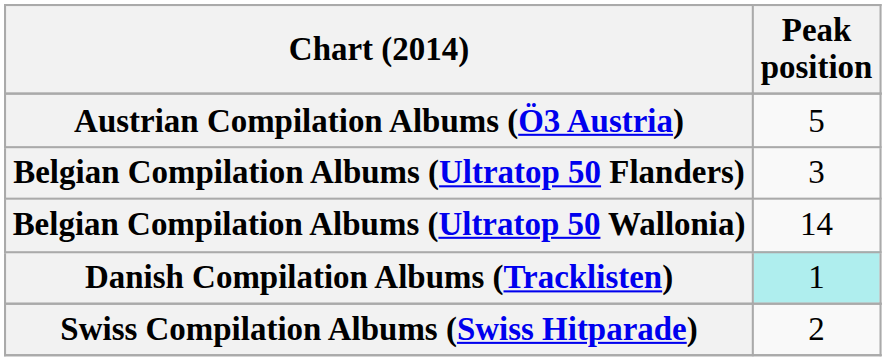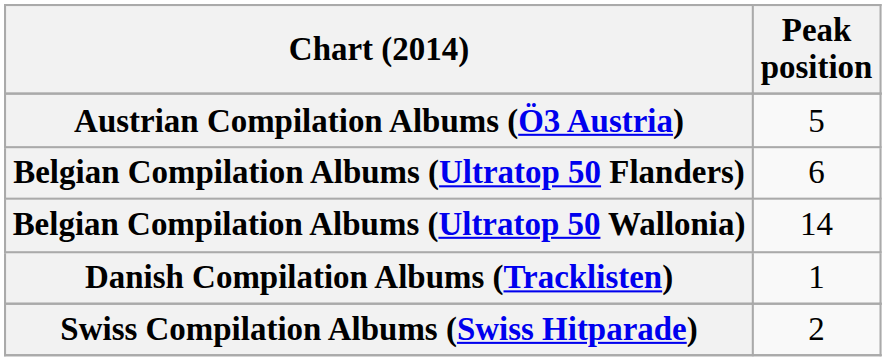 <table class="wikitable sortable plainrowheaders" style="text-align:center">
 <tr>
 <th scope="col">Chart (2014)</th>
 <th scope="col">Peak<br> position</th>
 </tr>
 <tr>
 </tr>
 <tr>
 <th scope="row">Austrian Compilation Albums (<a href='#'>Ö3 Austria</a>)</th>
 <td>5</td>
 </tr>
 <tr>
 <th scope="row">Belgian Compilation Albums (<a href='#'>Ultratop 50</a> Flanders)</th>
-<td>3</td>
+<td>6</td>
 </tr>
 <tr>
 <th scope="row">Belgian Compilation Albums (<a href='#'>Ultratop 50</a> Wallonia)</th>
 <td>14</td>
 </tr>
 <tr>
 <th scope="row">Danish Compilation Albums (<a href='#'>Tracklisten</a>)</th>
-<td style="background: paleturquoise;">1</td>
+<td>1</td>
 </tr>
 <tr>
 </tr>
 <tr>
 </tr>
 <tr>
 </tr>
 <tr>
 </tr>
 <tr>
 <th scope="row">Swiss Compilation Albums (<a href='#'>Swiss Hitparade</a>)</th>
 <td>2</td>
 </tr>
 <tr>
 </tr>
 </table>
